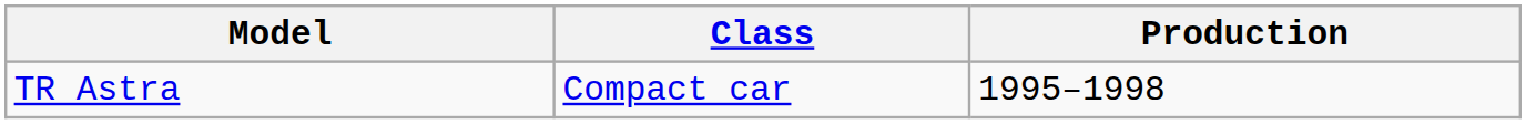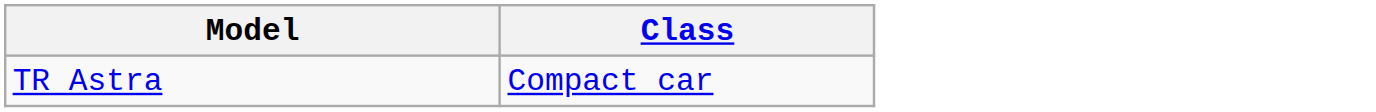 <table class="wikitable">
 <tr>
 <th style="width:200px;">Model</th>
 <th style="width:150px;"><a href='#'>Class</a></th>
-<th style="width:200px;">Production</th>
 </tr>
 <tr>
 <td valign="top"><a href='#'>TR Astra</a></td>
 <td valign="top"><a href='#'>Compact car</a></td>
-<td valign="top">1995–1998</td>
 </tr>
 </table>
